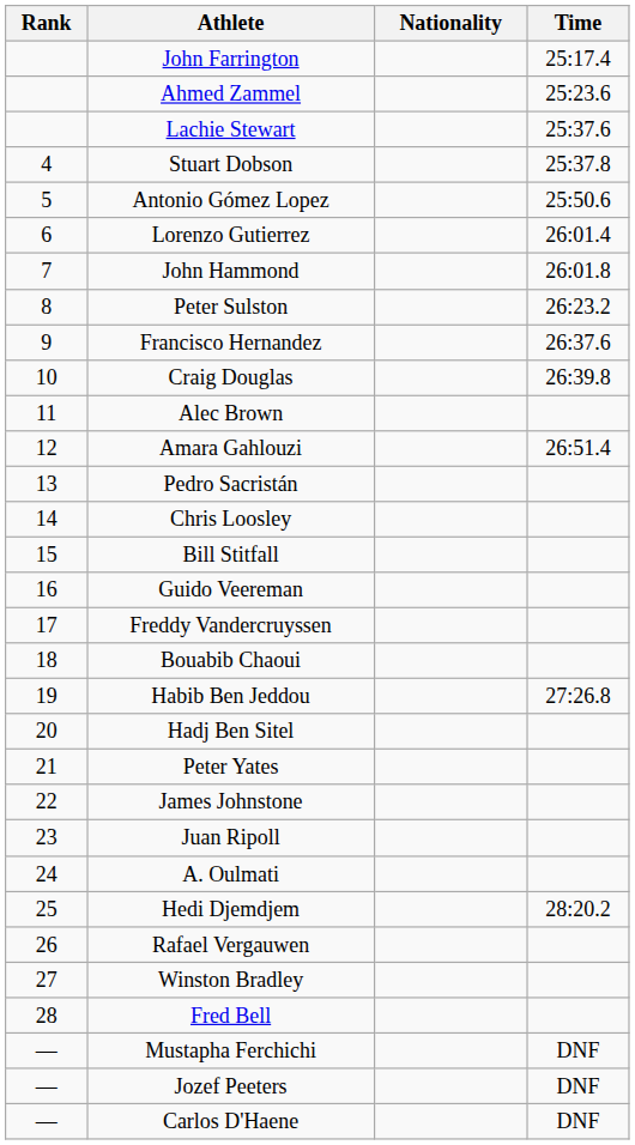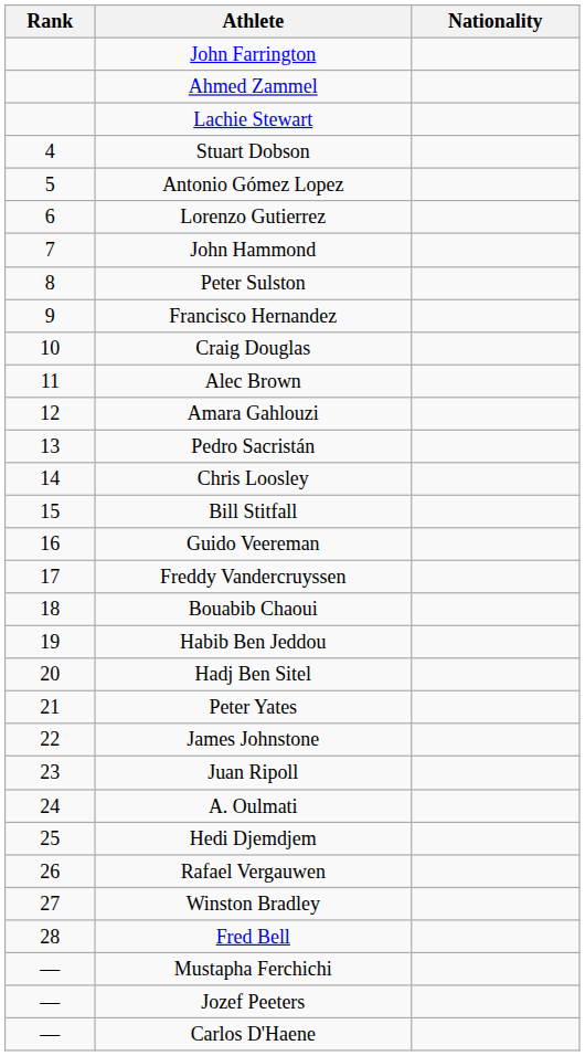 <table class="wikitable sortable" style=" text-align:center; font-size:95%;" width="50%">
 <tr>
 <th>Rank</th>
 <th>Athlete</th>
 <th>Nationality</th>
-<th>Time</th>
 </tr>
 <tr>
 <td align=center></td>
 <td><a href='#'>John Farrington</a></td>
 <td></td>
-<td>25:17.4</td>
 </tr>
 <tr>
 <td align=center></td>
 <td><a href='#'>Ahmed Zammel</a></td>
 <td></td>
-<td>25:23.6</td>
 </tr>
 <tr>
 <td align=center></td>
 <td><a href='#'>Lachie Stewart</a></td>
 <td></td>
-<td>25:37.6</td>
 </tr>
 <tr>
 <td align=center>4</td>
 <td>Stuart Dobson</td>
 <td></td>
-<td>25:37.8</td>
 </tr>
 <tr>
 <td align=center>5</td>
 <td>Antonio Gómez Lopez</td>
 <td></td>
-<td>25:50.6</td>
 </tr>
 <tr>
 <td align=center>6</td>
 <td>Lorenzo Gutierrez</td>
 <td></td>
-<td>26:01.4</td>
 </tr>
 <tr>
 <td align=center>7</td>
 <td>John Hammond</td>
 <td></td>
-<td>26:01.8</td>
 </tr>
 <tr>
 <td align=center>8</td>
 <td>Peter Sulston</td>
 <td></td>
-<td>26:23.2</td>
 </tr>
 <tr>
 <td align=center>9</td>
 <td>Francisco Hernandez</td>
 <td></td>
-<td>26:37.6</td>
 </tr>
 <tr>
 <td align=center>10</td>
 <td>Craig Douglas</td>
 <td></td>
-<td>26:39.8</td>
 </tr>
 <tr>
 <td align=center>11</td>
 <td>Alec Brown</td>
-<td></td>
 <td></td>
 </tr>
 <tr>
 <td align=center>12</td>
 <td>Amara Gahlouzi</td>
 <td></td>
-<td>26:51.4</td>
 </tr>
 <tr>
 <td align=center>13</td>
 <td>Pedro Sacristán</td>
-<td></td>
 <td></td>
 </tr>
 <tr>
 <td align=center>14</td>
 <td>Chris Loosley</td>
 <td></td>
-<td></td>
 </tr>
 <tr>
 <td align=center>15</td>
 <td>Bill Stitfall</td>
-<td></td>
 <td></td>
 </tr>
 <tr>
 <td align=center>16</td>
 <td>Guido Veereman</td>
 <td></td>
-<td></td>
 </tr>
 <tr>
 <td align=center>17</td>
 <td>Freddy Vandercruyssen</td>
-<td></td>
 <td></td>
 </tr>
 <tr>
 <td align=center>18</td>
 <td>Bouabib Chaoui</td>
 <td></td>
-<td></td>
 </tr>
 <tr>
 <td align=center>19</td>
 <td>Habib Ben Jeddou</td>
 <td></td>
-<td>27:26.8</td>
 </tr>
 <tr>
 <td align=center>20</td>
 <td>Hadj Ben Sitel</td>
-<td></td>
 <td></td>
 </tr>
 <tr>
 <td align=center>21</td>
 <td>Peter Yates</td>
 <td></td>
-<td></td>
 </tr>
 <tr>
 <td align=center>22</td>
 <td>James Johnstone</td>
-<td></td>
 <td></td>
 </tr>
 <tr>
 <td align=center>23</td>
 <td>Juan Ripoll</td>
 <td></td>
-<td></td>
 </tr>
 <tr>
 <td align=center>24</td>
 <td>A. Oulmati</td>
-<td></td>
 <td></td>
 </tr>
 <tr>
 <td align=center>25</td>
 <td>Hedi Djemdjem</td>
 <td></td>
-<td>28:20.2</td>
 </tr>
 <tr>
 <td align=center>26</td>
 <td>Rafael Vergauwen</td>
-<td></td>
 <td></td>
 </tr>
 <tr>
 <td align=center>27</td>
 <td>Winston Bradley</td>
 <td></td>
-<td></td>
 </tr>
 <tr>
 <td align=center>28</td>
 <td><a href='#'>Fred Bell</a></td>
-<td></td>
 <td></td>
 </tr>
 <tr>
 <td align=center>—</td>
 <td>Mustapha Ferchichi</td>
 <td></td>
-<td>DNF</td>
 </tr>
 <tr>
 <td align=center>—</td>
 <td>Jozef Peeters</td>
 <td></td>
-<td>DNF</td>
 </tr>
 <tr>
 <td align=center>—</td>
 <td>Carlos D'Haene</td>
 <td></td>
-<td>DNF</td>
 </tr>
 </table>
